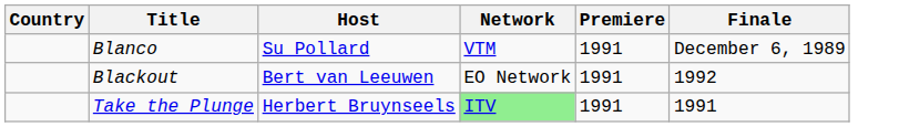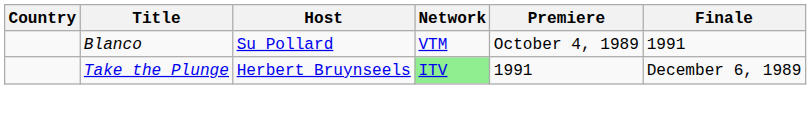 <table class="wikitable">
 <tr>
 <th>Country</th>
 <th>Title</th>
 <th>Host</th>
 <th>Network</th>
 <th>Premiere</th>
 <th>Finale</th>
 </tr>
 <tr>
 <td></td>
 <td><em>Blanco</em></td>
 <td><a href='#'>Su Pollard</a></td>
 <td><a href='#'>VTM</a></td>
+<td>October 4, 1989</td>
 <td>1991</td>
-<td>December 6, 1989</td>
-</tr>
-<tr>
-<td></td>
-<td><em>Blackout</em></td>
-<td><a href='#'>Bert van Leeuwen</a></td>
-<td>EO Network</td>
-<td>1991</td>
-<td>1992</td>
 </tr>
 <tr>
 <td></td>
 <td><em><a href='#'>Take the Plunge</a></em></td>
 <td><a href='#'>Herbert Bruynseels</a></td>
 <td style="background: lightgreen;"><a href='#'>ITV</a></td>
 <td>1991</td>
-<td>1991</td>
+<td>December 6, 1989</td>
 </tr>
 </table>
